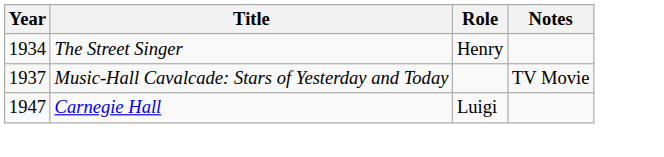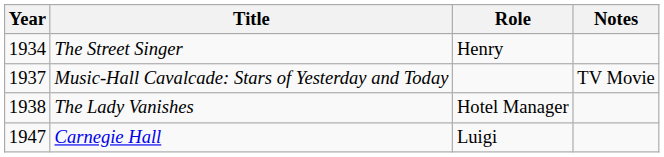 <table class="wikitable">
 <tr>
 <th>Year</th>
 <th>Title</th>
 <th>Role</th>
 <th>Notes</th>
 </tr>
 <tr>
 <td>1934</td>
 <td><em>The Street Singer</em></td>
 <td>Henry</td>
 <td></td>
 </tr>
 <tr>
 <td>1937</td>
 <td><em>Music-Hall Cavalcade: Stars of Yesterday and Today</em></td>
 <td></td>
 <td>TV Movie</td>
 </tr>
 <tr>
+<td>1938</td>
+<td><em>The Lady Vanishes</em></td>
+<td>Hotel Manager</td>
+<td></td>
+</tr>
+<tr>
 <td>1947</td>
 <td><em><a href='#'>Carnegie Hall</a></em></td>
 <td>Luigi</td>
 <td></td>
 </tr>
 </table>
